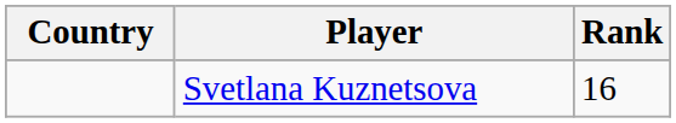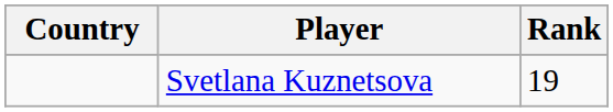 <table class="sortable wikitable">
 <tr>
 <th width=70>Country</th>
 <th width=175>Player</th>
 <th>Rank</th>
 </tr>
 <tr>
 <td></td>
 <td><a href='#'>Svetlana Kuznetsova</a></td>
-<td>16</td>
+<td>19</td>
 </tr>
 </table>
